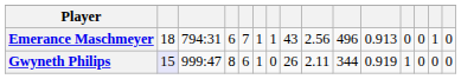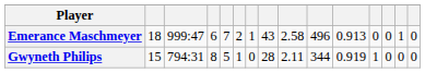 <table class="wikitable sortable" style="text-align:center">
 <tr>
 </tr>
 <tr>
 <th scope="col">Player</th>
 <th scope="col"></th>
 <th scope="col"></th>
 <th scope="col"></th>
 <th scope="col"></th>
 <th scope="col"></th>
 <th scope="col"></th>
 <th scope="col"></th>
 <th scope="col"></th>
 <th scope="col"></th>
 <th scope="col"></th>
 <th scope="col"></th>
 <th scope="col"></th>
 <th scope="col"></th>
 <th scope="col"></th>
 </tr>
 <tr>
 <th scope="row" style="text-align:left;"><a href='#'>Emerance Maschmeyer</a></th>
 <td>18</td>
-<td>794:31</td>
+<td>999:47</td>
 <td>6</td>
 <td>7</td>
-<td>1</td>
+<td>2</td>
 <td>1</td>
 <td>43</td>
-<td>2.56</td>
+<td>2.58</td>
 <td>496</td>
 <td>0.913</td>
 <td>0</td>
 <td>0</td>
 <td>1</td>
 <td>0</td>
 </tr>
 <tr>
 <th scope="row" style="text-align:left;"><a href='#'>Gwyneth Philips</a></th>
-<td style="background: lavender;">15</td>
-<td>999:47</td>
+<td>15</td>
+<td>794:31</td>
 <td>8</td>
-<td>6</td>
+<td>5</td>
 <td>1</td>
 <td>0</td>
-<td>26</td>
+<td>28</td>
 <td>2.11</td>
 <td>344</td>
 <td>0.919</td>
 <td>1</td>
 <td>0</td>
 <td>0</td>
 <td>0</td>
 </tr>
 </table>
